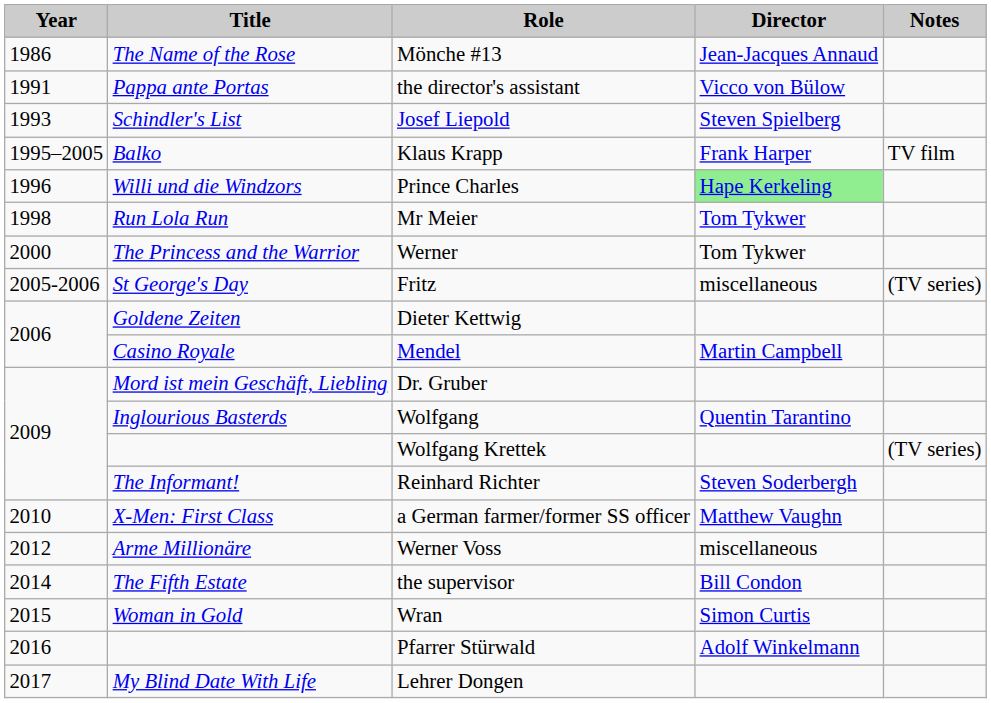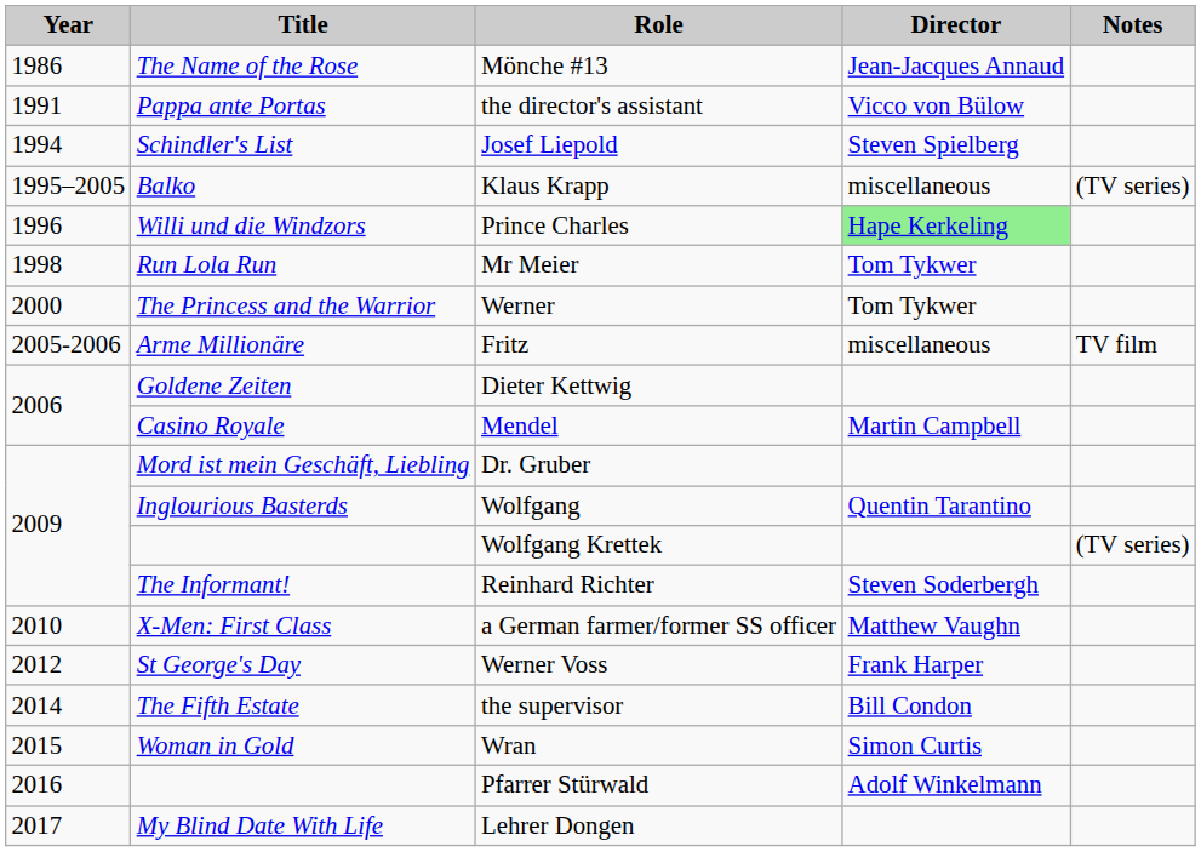 <table class="wikitable">
 <tr>
 <th style="background: #CCCCCC;">Year</th>
 <th style="background: #CCCCCC;">Title</th>
 <th style="background: #CCCCCC;">Role</th>
 <th style="background: #CCCCCC;">Director</th>
 <th style="background: #CCCCCC;">Notes</th>
 </tr>
 <tr>
 <td>1986</td>
 <td><em><a href='#'>The Name of the Rose</a></em></td>
 <td>Mönche #13</td>
 <td><a href='#'>Jean-Jacques Annaud</a></td>
 <td></td>
 </tr>
 <tr>
 <td>1991</td>
 <td><em><a href='#'>Pappa ante Portas</a></em></td>
 <td>the director's assistant</td>
 <td><a href='#'>Vicco von Bülow</a></td>
 <td></td>
 </tr>
 <tr>
-<td>1993</td>
+<td>1994</td>
 <td><em><a href='#'>Schindler's List</a></em></td>
 <td><a href='#'>Josef Liepold</a></td>
 <td><a href='#'>Steven Spielberg</a></td>
 <td></td>
 </tr>
 <tr>
 <td>1995–2005</td>
 <td><em><a href='#'>Balko</a></em></td>
 <td>Klaus Krapp</td>
-<td><a href='#'>Frank Harper</a></td>
-<td>TV film</td>
+<td>miscellaneous</td>
+<td>(TV series)</td>
 </tr>
 <tr>
 <td>1996</td>
 <td><em><a href='#'>Willi und die Windzors</a></em></td>
 <td>Prince Charles</td>
 <td style="background: lightgreen;"><a href='#'>Hape Kerkeling</a></td>
 <td></td>
 </tr>
 <tr>
 <td>1998</td>
 <td><em><a href='#'>Run Lola Run</a></em></td>
 <td>Mr Meier</td>
 <td><a href='#'>Tom Tykwer</a></td>
 <td></td>
 </tr>
 <tr>
 <td>2000</td>
 <td><em><a href='#'>The Princess and the Warrior</a></em></td>
 <td>Werner</td>
 <td>Tom Tykwer</td>
 <td></td>
 </tr>
 <tr>
 <td>2005-2006</td>
-<td><em><a href='#'>St George's Day</a></em></td>
+<td><em><a href='#'>Arme Millionäre</a></em></td>
 <td>Fritz</td>
 <td>miscellaneous</td>
-<td>(TV series)</td>
+<td>TV film</td>
 </tr>
 <tr>
 <td rowspan=2>2006</td>
 <td><em><a href='#'>Goldene Zeiten</a></em></td>
 <td>Dieter Kettwig</td>
 <td></td>
 <td></td>
 </tr>
 <tr>
 <td><em><a href='#'>Casino Royale</a></em></td>
 <td><a href='#'>Mendel</a></td>
 <td><a href='#'>Martin Campbell</a></td>
 <td></td>
 </tr>
 <tr>
 <td rowspan=4>2009</td>
 <td><em><a href='#'>Mord ist mein Geschäft, Liebling</a></em></td>
 <td>Dr. Gruber</td>
 <td></td>
 <td></td>
 </tr>
 <tr>
 <td><em><a href='#'>Inglourious Basterds</a></em></td>
 <td>Wolfgang</td>
 <td><a href='#'>Quentin Tarantino</a></td>
 <td></td>
 </tr>
 <tr>
 <td><em></em></td>
 <td>Wolfgang Krettek</td>
 <td></td>
 <td>(TV series)</td>
 </tr>
 <tr>
 <td><em><a href='#'>The Informant!</a></em></td>
 <td>Reinhard Richter</td>
 <td><a href='#'>Steven Soderbergh</a></td>
 <td></td>
 </tr>
 <tr>
 <td>2010</td>
 <td><em><a href='#'>X-Men: First Class</a></em></td>
 <td>a German farmer/former SS officer</td>
 <td><a href='#'>Matthew Vaughn</a></td>
 <td></td>
 </tr>
 <tr>
 <td>2012</td>
-<td><em><a href='#'>Arme Millionäre</a></em></td>
+<td><em><a href='#'>St George's Day</a></em></td>
 <td>Werner Voss</td>
-<td>miscellaneous</td>
+<td><a href='#'>Frank Harper</a></td>
 <td></td>
 </tr>
 <tr>
 <td>2014</td>
 <td><em><a href='#'>The Fifth Estate</a></em></td>
 <td>the supervisor</td>
 <td><a href='#'>Bill Condon</a></td>
 <td></td>
 </tr>
 <tr>
 <td>2015</td>
 <td><em><a href='#'>Woman in Gold</a></em></td>
 <td>Wran</td>
 <td><a href='#'>Simon Curtis</a></td>
 <td></td>
 </tr>
 <tr>
 <td>2016</td>
 <td><em></em></td>
 <td>Pfarrer Stürwald</td>
 <td><a href='#'>Adolf Winkelmann</a></td>
 <td></td>
 </tr>
 <tr>
 <td>2017</td>
 <td><em><a href='#'>My Blind Date With Life</a></em></td>
 <td>Lehrer Dongen</td>
 <td></td>
 <td></td>
 </tr>
 </table>
